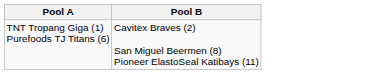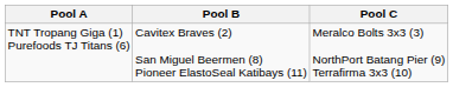 <table class=wikitable>
 <tr>
 <th>Pool A</th>
 <th>Pool B</th>
+<th>Pool C</th>
 </tr>
 <tr valign=top>
 <td>TNT Tropang Giga (1) <br> Purefoods TJ Titans (6) <br> </td>
 <td>Cavitex Braves (2) <br>  <br> San Miguel Beermen (8) <br> Pioneer ElastoSeal Katibays (11)</td>
+<td>Meralco Bolts 3x3 (3) <br>  <br> NorthPort Batang Pier (9) <br> Terrafirma 3x3 (10)</td>
 </tr>
 </table>
